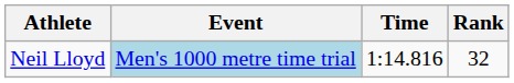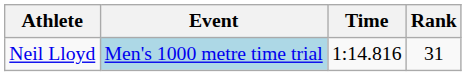 <table class=wikitable style="font-size:90%">
 <tr>
 <th>Athlete</th>
 <th>Event</th>
 <th>Time</th>
 <th>Rank</th>
 </tr>
 <tr>
 <td><a href='#'>Neil Lloyd</a></td>
 <td style="background: lightblue;"><a href='#'>Men's 1000 metre time trial</a></td>
 <td align=center>1:14.816</td>
-<td align=center>32</td>
+<td align=center>31</td>
 </tr>
 </table>
